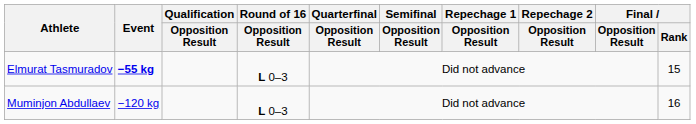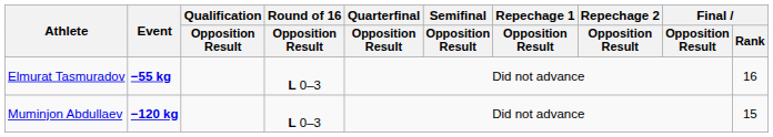 <table class="wikitable" style="font-size:90%">
 <tr>
 <th rowspan="2">Athlete</th>
 <th rowspan="2">Event</th>
 <th>Qualification</th>
 <th>Round of 16</th>
 <th>Quarterfinal</th>
 <th>Semifinal</th>
 <th>Repechage 1</th>
 <th>Repechage 2</th>
 <th colspan=2>Final / </th>
 </tr>
 <tr style="font-size: 95%">
 <th>Opposition<br>Result</th>
 <th>Opposition<br>Result</th>
 <th>Opposition<br>Result</th>
 <th>Opposition<br>Result</th>
 <th>Opposition<br>Result</th>
 <th>Opposition<br>Result</th>
 <th>Opposition<br>Result</th>
 <th>Rank</th>
 </tr>
 <tr align=center>
 <td align=left><a href='#'>Elmurat Tasmuradov</a></td>
 <td align=left><strong><a href='#'>−55 kg</a></strong></td>
 <td></td>
 <td><br><strong>L</strong> 0–3 <sup></sup></td>
 <td colspan=5>Did not advance</td>
-<td>15</td>
+<td>16</td>
 </tr>
 <tr align=center>
 <td align=left><a href='#'>Muminjon Abdullaev</a></td>
-<td align=left><a href='#'>−120 kg</a></td>
+<td align=left><strong><a href='#'>−120 kg</a></strong></td>
 <td></td>
 <td><br><strong>L</strong> 0–3 <sup></sup></td>
 <td colspan=5>Did not advance</td>
-<td>16</td>
+<td>15</td>
 </tr>
 </table>
